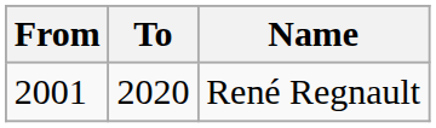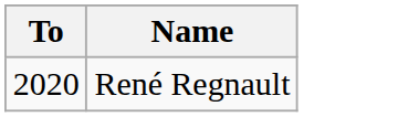 <table class="wikitable">
 <tr>
-<th>From</th>
 <th>To</th>
 <th>Name</th>
 </tr>
 <tr>
-<td>2001</td>
 <td>2020</td>
 <td>René Regnault</td>
 </tr>
 </table>
